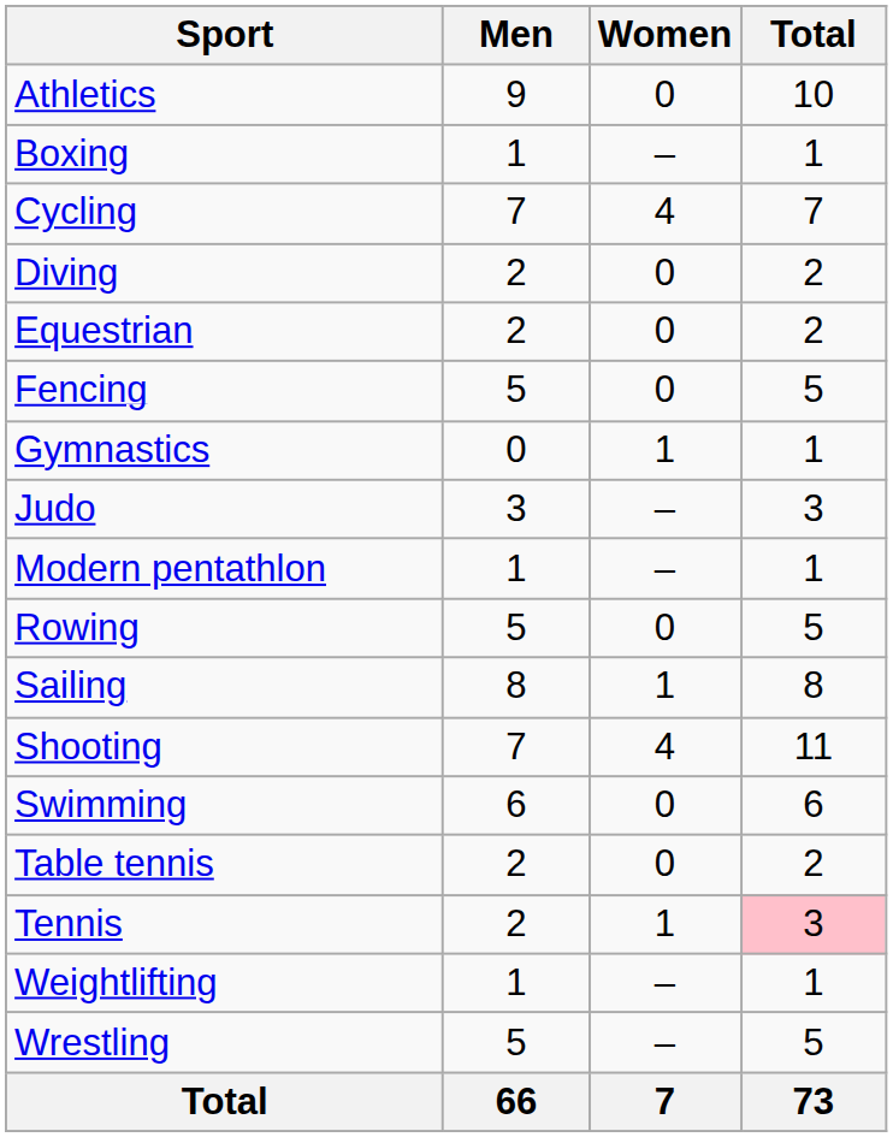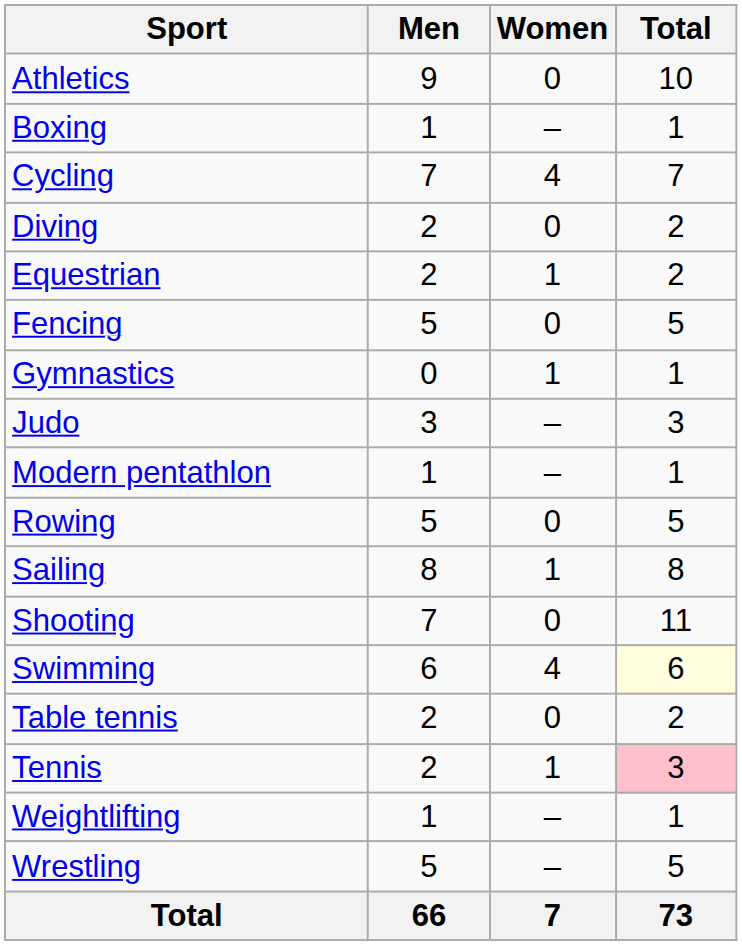 <table class="wikitable sortable" style="text-align:center;">
 <tr>
 <th width=180>Sport</th>
 <th width=55>Men</th>
 <th width=55>Women</th>
 <th width=55>Total</th>
 </tr>
 <tr>
 <td align=left><a href='#'>Athletics</a></td>
 <td>9</td>
 <td>0</td>
 <td>10</td>
 </tr>
 <tr>
 <td align=left><a href='#'>Boxing</a></td>
 <td>1</td>
 <td>–</td>
 <td>1</td>
 </tr>
 <tr>
 <td align=left><a href='#'>Cycling</a></td>
 <td>7</td>
 <td>4</td>
 <td>7</td>
 </tr>
 <tr>
 <td align=left><a href='#'>Diving</a></td>
 <td>2</td>
 <td>0</td>
 <td>2</td>
 </tr>
 <tr>
 <td align=left><a href='#'>Equestrian</a></td>
 <td>2</td>
-<td>0</td>
+<td>1</td>
 <td>2</td>
 </tr>
 <tr>
 <td align=left><a href='#'>Fencing</a></td>
 <td>5</td>
 <td>0</td>
 <td>5</td>
 </tr>
 <tr>
 <td align=left><a href='#'>Gymnastics</a></td>
 <td>0</td>
 <td>1</td>
 <td>1</td>
 </tr>
 <tr>
 <td align=left><a href='#'>Judo</a></td>
 <td>3</td>
 <td>–</td>
 <td>3</td>
 </tr>
 <tr>
 <td align=left><a href='#'>Modern pentathlon</a></td>
 <td>1</td>
 <td>–</td>
 <td>1</td>
 </tr>
 <tr>
 <td align=left><a href='#'>Rowing</a></td>
 <td>5</td>
 <td>0</td>
 <td>5</td>
 </tr>
 <tr>
 <td align=left><a href='#'>Sailing</a></td>
 <td>8</td>
 <td>1</td>
 <td>8</td>
 </tr>
 <tr>
 <td align=left><a href='#'>Shooting</a></td>
 <td>7</td>
-<td>4</td>
+<td>0</td>
 <td>11</td>
 </tr>
 <tr>
 <td align=left><a href='#'>Swimming</a></td>
 <td>6</td>
-<td>0</td>
-<td>6</td>
+<td>4</td>
+<td style="background: lightyellow;">6</td>
 </tr>
 <tr>
 <td align=left><a href='#'>Table tennis</a></td>
 <td>2</td>
 <td>0</td>
 <td>2</td>
 </tr>
 <tr>
 <td align=left><a href='#'>Tennis</a></td>
 <td>2</td>
 <td>1</td>
 <td style="background: pink;">3</td>
 </tr>
 <tr>
 <td align=left><a href='#'>Weightlifting</a></td>
 <td>1</td>
 <td>–</td>
 <td>1</td>
 </tr>
 <tr>
 <td align=left><a href='#'>Wrestling</a></td>
 <td>5</td>
 <td>–</td>
 <td>5</td>
 </tr>
 <tr>
 <th>Total</th>
 <th>66</th>
 <th>7</th>
 <th>73</th>
 </tr>
 </table>
